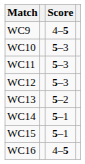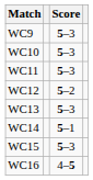 <table class="wikitable" style="font-size: 100%; margin: 1em auto 1em auto;">
 <tr>
 <th>Match</th>
 <th></th>
 <th>Score</th>
 <th></th>
 </tr>
 <tr>
 <td>WC9</td>
 <td><strong></strong></td>
-<td align="center">4–<strong>5</strong></td>
+<td align="center"><strong>5</strong>–3</td>
 <td></td>
 </tr>
 <tr>
 <td>WC10</td>
 <td><strong></strong></td>
 <td align="center"><strong>5</strong>–3</td>
 <td></td>
 </tr>
 <tr>
 <td>WC11</td>
 <td><strong></strong></td>
 <td align="center"><strong>5</strong>–3</td>
 <td></td>
 </tr>
 <tr>
 <td>WC12</td>
 <td><strong></strong></td>
-<td align="center"><strong>5</strong>–3</td>
+<td align="center"><strong>5</strong>–2</td>
 <td></td>
 </tr>
 <tr>
 <td>WC13</td>
 <td><strong></strong></td>
-<td align="center"><strong>5</strong>–2</td>
+<td align="center"><strong>5</strong>–3</td>
 <td></td>
 </tr>
 <tr>
 <td>WC14</td>
 <td><strong></strong></td>
 <td align="center"><strong>5</strong>–1</td>
 <td></td>
 </tr>
 <tr>
 <td>WC15</td>
 <td><strong></strong></td>
-<td align="center"><strong>5</strong>–1</td>
+<td align="center"><strong>5</strong>–3</td>
 <td></td>
 </tr>
 <tr>
 <td>WC16</td>
 <td></td>
 <td align="center">4–<strong>5</strong></td>
 <td><strong></strong></td>
 </tr>
 </table>
